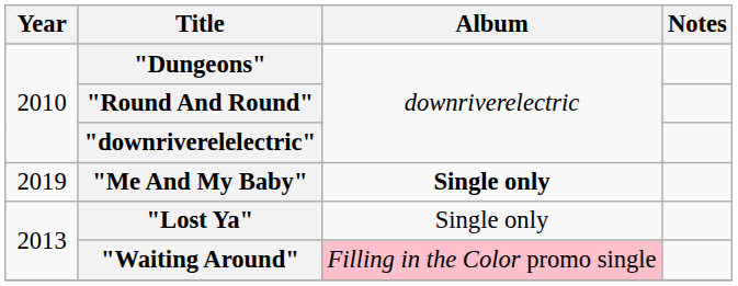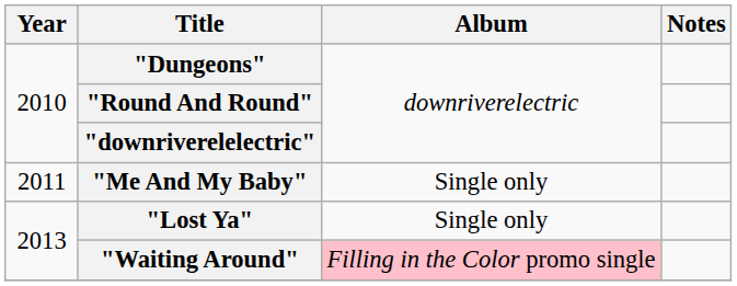 <table class="wikitable plainrowheaders" style="text-align:center;">
 <tr>
 <th scope="col" rowspan="1" style="width:2.5em;">Year</th>
 <th scope="col" rowspan="1">Title</th>
 <th scope="col" rowspan="1">Album</th>
 <th scope="col" rowspan="1">Notes</th>
 </tr>
 <tr>
 <td rowspan="3">2010</td>
 <th scope="row">"Dungeons"</th>
 <td rowspan="3"><em> downriverelectric</em></td>
 <td></td>
 </tr>
 <tr>
 <th scope="row">"Round And Round"</th>
 <td></td>
 </tr>
 <tr>
 <th scope="row">"downriverelelectric"</th>
 <td></td>
 </tr>
 <tr>
-<td rowspan="1">2019</td>
+<td rowspan="1">2011</td>
 <th scope="row">"Me And My Baby"</th>
-<td><strong>Single only</strong></td>
+<td>Single only</td>
 <td></td>
 </tr>
 <tr>
 <td rowspan="2">2013</td>
 <th scope="row">"Lost Ya"</th>
 <td>Single only</td>
 <td></td>
 </tr>
 <tr>
 <th scope="row">"Waiting Around"</th>
 <td style="background: pink;"><em>Filling in the Color</em> promo single</td>
 <td></td>
 </tr>
 <tr>
 </tr>
 </table>
